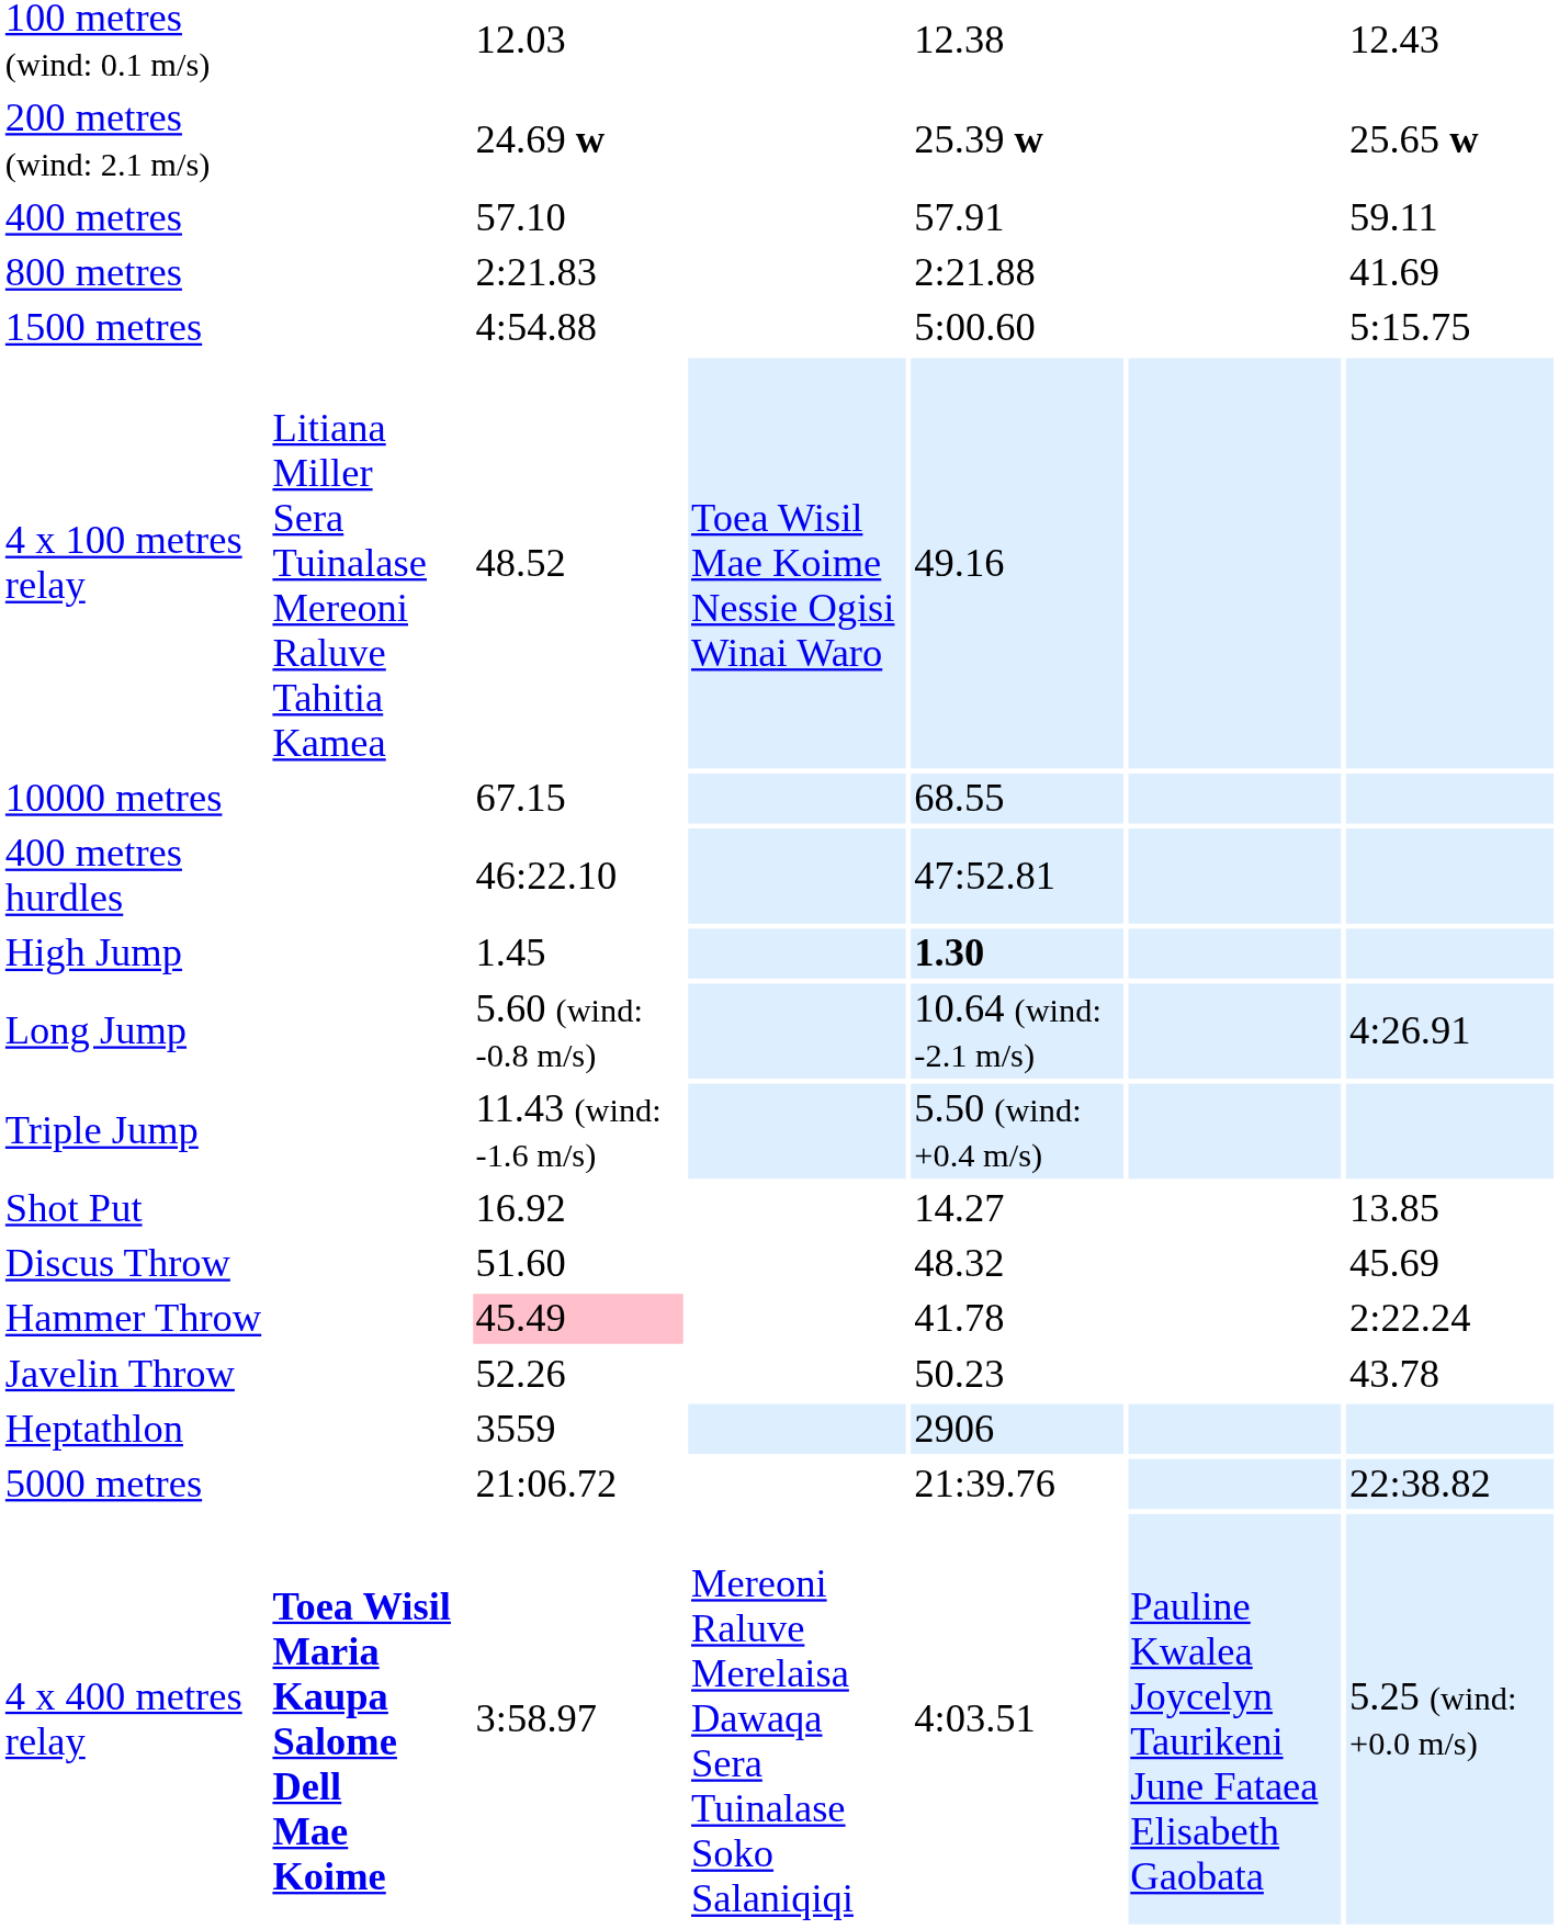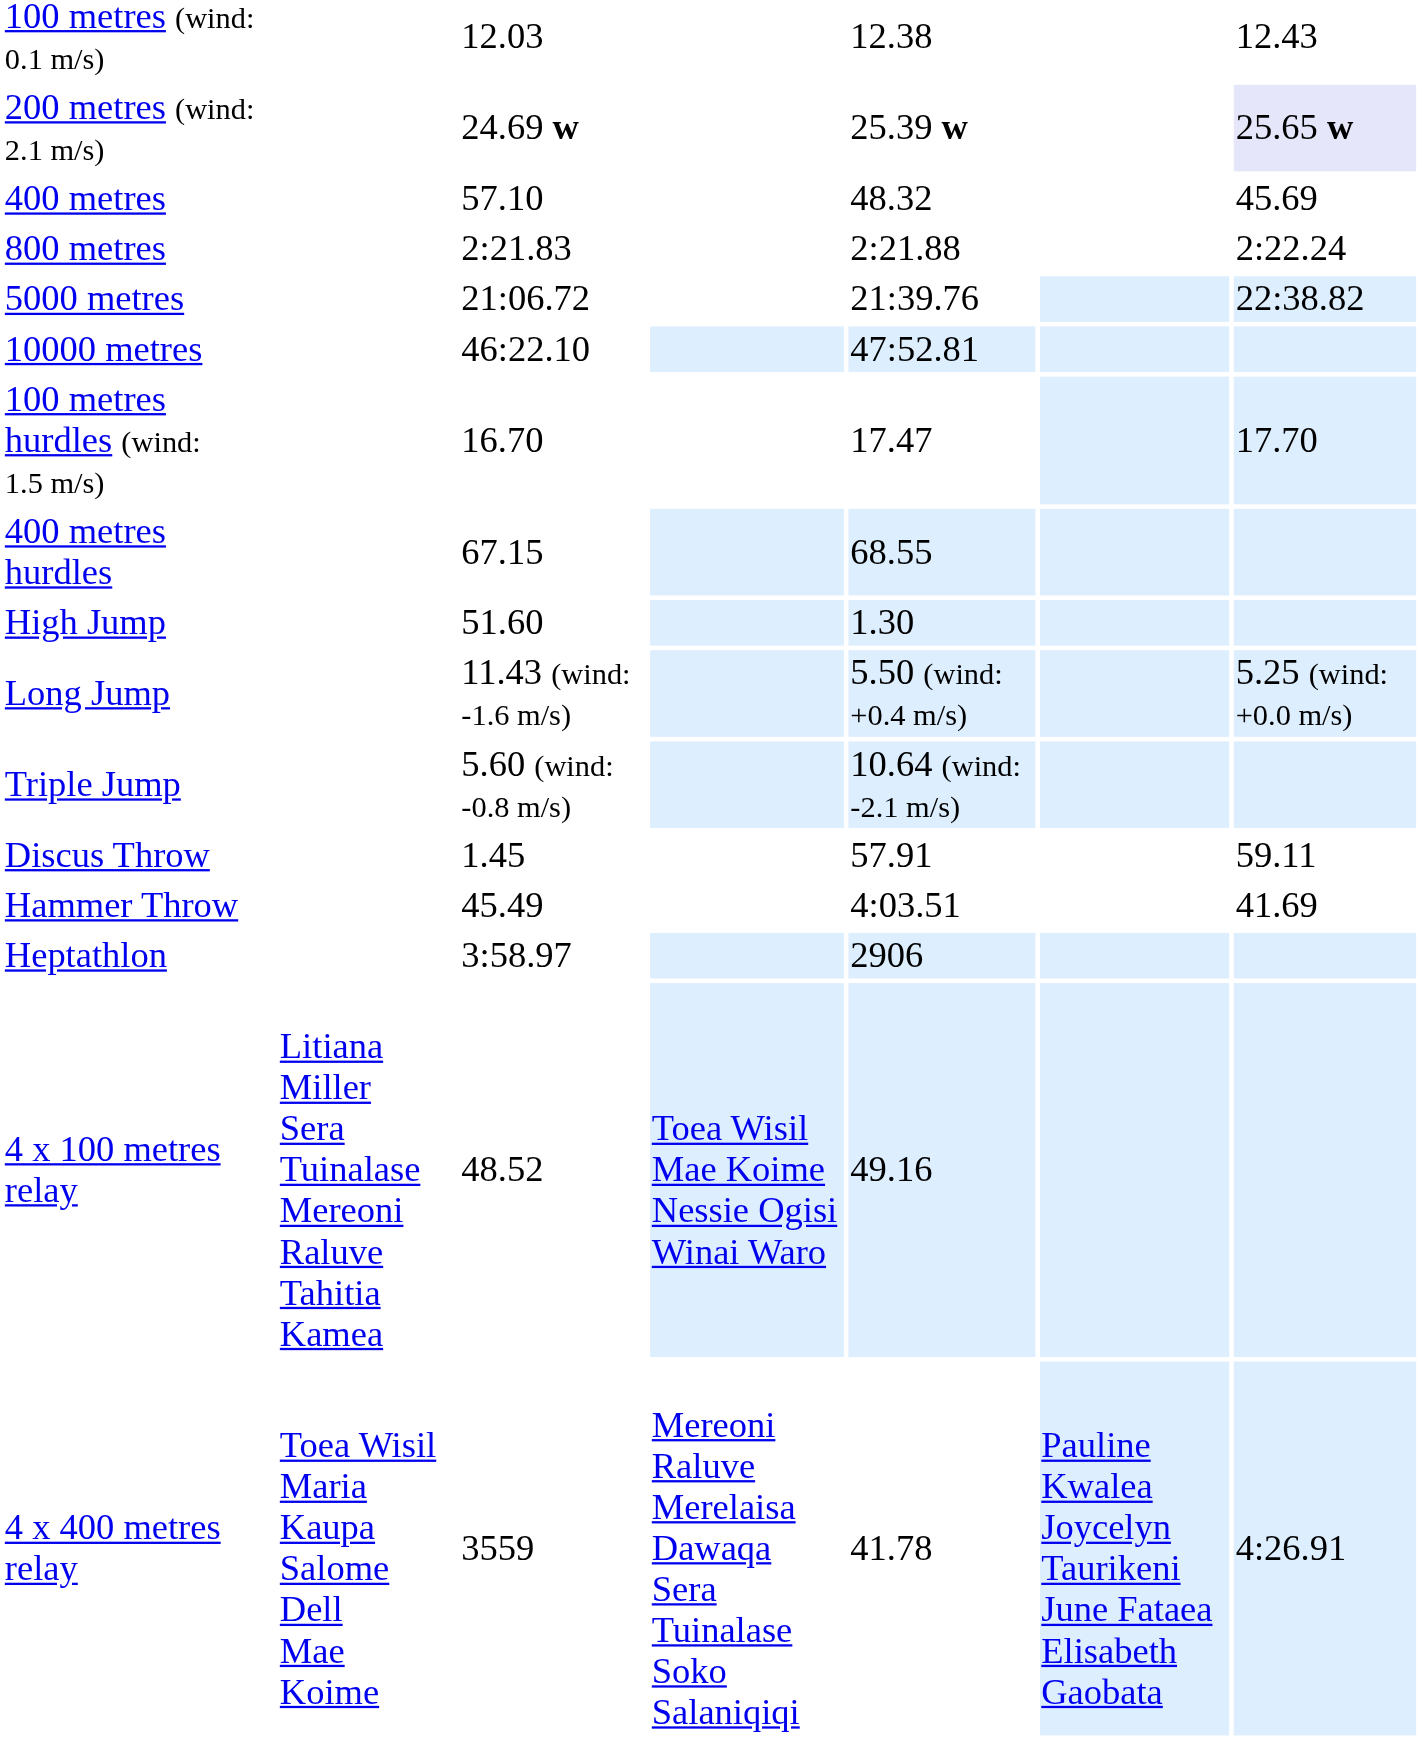 <table>
 <tr>
 <td><a href='#'>100 metres</a> <small>(wind: 0.1 m/s)</small></td>
 <td></td>
 <td>12.03</td>
 <td></td>
 <td>12.38</td>
 <td></td>
 <td>12.43</td>
 </tr>
 <tr>
 <td><a href='#'>200 metres</a> <small>(wind: 2.1 m/s)</small></td>
 <td></td>
 <td>24.69 <strong>w</strong></td>
 <td></td>
 <td>25.39 <strong>w</strong></td>
 <td></td>
-<td>25.65 <strong>w</strong></td>
+<td style="background: lavender;">25.65 <strong>w</strong></td>
 </tr>
 <tr>
 <td><a href='#'>400 metres</a></td>
 <td></td>
 <td>57.10</td>
 <td></td>
-<td>57.91</td>
+<td>48.32</td>
 <td></td>
-<td>59.11</td>
+<td>45.69</td>
 </tr>
 <tr>
 <td><a href='#'>800 metres</a></td>
 <td></td>
 <td>2:21.83</td>
 <td></td>
 <td>2:21.88</td>
 <td></td>
+<td>2:22.24</td>
+</tr>
+<tr>
+<td><a href='#'>5000 metres</a></td>
+<td></td>
+<td>21:06.72</td>
+<td></td>
+<td>21:39.76</td>
+<td bgcolor=#def></td>
+<td bgcolor=#def>22:38.82</td>
+</tr>
+<tr>
+<td><a href='#'>10000 metres</a></td>
+<td></td>
+<td>46:22.10</td>
+<td bgcolor=#def></td>
+<td bgcolor=#def>47:52.81</td>
+<td bgcolor=#def></td>
+<td bgcolor=#def></td>
+</tr>
+<tr>
+<td><a href='#'>100 metres hurdles</a> <small>(wind: 1.5 m/s)</small></td>
+<td></td>
+<td>16.70</td>
+<td></td>
+<td>17.47</td>
+<td bgcolor=#def></td>
+<td bgcolor=#def>17.70</td>
+</tr>
+<tr>
+<td><a href='#'>400 metres hurdles</a></td>
+<td></td>
+<td>67.15</td>
+<td bgcolor=#def></td>
+<td bgcolor=#def>68.55</td>
+<td bgcolor=#def></td>
+<td bgcolor=#def></td>
+</tr>
+<tr>
+<td><a href='#'>High Jump</a></td>
+<td></td>
+<td>51.60</td>
+<td bgcolor=#def></td>
+<td bgcolor=#def>1.30</td>
+<td bgcolor=#def></td>
+<td bgcolor=#def></td>
+</tr>
+<tr>
+<td><a href='#'>Long Jump</a></td>
+<td></td>
+<td>11.43 <small>(wind: -1.6 m/s)</small></td>
+<td bgcolor=#def></td>
+<td bgcolor=#def>5.50 <small>(wind: +0.4 m/s)</small></td>
+<td bgcolor=#def></td>
+<td bgcolor=#def>5.25 <small>(wind: +0.0 m/s)</small></td>
+</tr>
+<tr>
+<td><a href='#'>Triple Jump</a></td>
+<td></td>
+<td>5.60 <small>(wind: -0.8 m/s)</small></td>
+<td bgcolor=#def></td>
+<td bgcolor=#def>10.64 <small>(wind: -2.1 m/s)</small></td>
+<td bgcolor=#def></td>
+<td bgcolor=#def></td>
+</tr>
+<tr>
+<td><a href='#'>Discus Throw</a></td>
+<td></td>
+<td>1.45</td>
+<td></td>
+<td>57.91</td>
+<td></td>
+<td>59.11</td>
+</tr>
+<tr>
+<td><a href='#'>Hammer Throw</a></td>
+<td></td>
+<td>45.49</td>
+<td></td>
+<td>4:03.51</td>
+<td></td>
 <td>41.69</td>
 </tr>
 <tr>
-<td><a href='#'>1500 metres</a></td>
+<td><a href='#'>Heptathlon</a></td>
 <td></td>
-<td>4:54.88</td>
-<td></td>
-<td>5:00.60</td>
-<td></td>
-<td>5:15.75</td>
+<td>3:58.97</td>
+<td bgcolor=#def></td>
+<td bgcolor=#def>2906</td>
+<td bgcolor=#def></td>
+<td bgcolor=#def></td>
 </tr>
 <tr>
 <td><a href='#'>4 x 100 metres relay</a></td>
 <td> <br> <a href='#'>Litiana Miller</a> <br> <a href='#'>Sera Tuinalase</a> <br> <a href='#'>Mereoni Raluve</a> <br> <a href='#'>Tahitia Kamea</a></td>
 <td>48.52</td>
 <td bgcolor=#def> <br> <a href='#'>Toea Wisil</a> <br> <a href='#'>Mae Koime</a> <br> <a href='#'>Nessie Ogisi</a> <br> <a href='#'>Winai Waro</a></td>
 <td bgcolor=#def>49.16</td>
 <td bgcolor=#def></td>
 <td bgcolor=#def></td>
 </tr>
 <tr>
-<td><a href='#'>10000 metres</a></td>
-<td></td>
-<td>67.15</td>
-<td bgcolor=#def></td>
-<td bgcolor=#def>68.55</td>
-<td bgcolor=#def></td>
-<td bgcolor=#def></td>
-</tr>
-<tr>
-<td><a href='#'>400 metres hurdles</a></td>
-<td></td>
-<td>46:22.10</td>
-<td bgcolor=#def></td>
-<td bgcolor=#def>47:52.81</td>
-<td bgcolor=#def></td>
-<td bgcolor=#def></td>
-</tr>
-<tr>
-<td><a href='#'>High Jump</a></td>
-<td></td>
-<td>1.45</td>
-<td bgcolor=#def></td>
-<td bgcolor=#def><strong>1.30</strong></td>
-<td bgcolor=#def></td>
-<td bgcolor=#def></td>
-</tr>
-<tr>
-<td><a href='#'>Long Jump</a></td>
-<td></td>
-<td>5.60 <small>(wind: -0.8 m/s)</small></td>
-<td bgcolor=#def></td>
-<td bgcolor=#def>10.64 <small>(wind: -2.1 m/s)</small></td>
-<td bgcolor=#def></td>
+<td><a href='#'>4 x 400 metres relay</a></td>
+<td> <br> <a href='#'>Toea Wisil</a> <br> <a href='#'>Maria Kaupa</a> <br> <a href='#'>Salome Dell</a> <br> <a href='#'>Mae Koime</a></td>
+<td>3559</td>
+<td> <br> <a href='#'>Mereoni Raluve</a> <br> <a href='#'>Merelaisa Dawaqa</a> <br> <a href='#'>Sera Tuinalase</a> <br> <a href='#'>Soko Salaniqiqi</a></td>
+<td>41.78</td>
+<td bgcolor=#def> <br> <a href='#'>Pauline Kwalea</a> <br> <a href='#'>Joycelyn Taurikeni</a> <br> <a href='#'>June Fataea</a> <br> <a href='#'>Elisabeth Gaobata</a></td>
 <td bgcolor=#def>4:26.91</td>
 </tr>
-<tr>
-<td><a href='#'>Triple Jump</a></td>
-<td></td>
-<td>11.43 <small>(wind: -1.6 m/s)</small></td>
-<td bgcolor=#def></td>
-<td bgcolor=#def>5.50 <small>(wind: +0.4 m/s)</small></td>
-<td bgcolor=#def></td>
-<td bgcolor=#def></td>
-</tr>
-<tr>
-<td><a href='#'>Shot Put</a></td>
-<td></td>
-<td>16.92</td>
-<td></td>
-<td>14.27</td>
-<td></td>
-<td>13.85</td>
-</tr>
-<tr>
-<td><a href='#'>Discus Throw</a></td>
-<td></td>
-<td>51.60</td>
-<td></td>
-<td>48.32</td>
-<td></td>
-<td>45.69</td>
-</tr>
-<tr>
-<td><a href='#'>Hammer Throw</a></td>
-<td></td>
-<td style="background: pink;">45.49</td>
-<td></td>
-<td>41.78</td>
-<td></td>
-<td>2:22.24</td>
-</tr>
-<tr>
-<td><a href='#'>Javelin Throw</a></td>
-<td></td>
-<td>52.26</td>
-<td></td>
-<td>50.23</td>
-<td></td>
-<td>43.78</td>
-</tr>
-<tr>
-<td><a href='#'>Heptathlon</a></td>
-<td></td>
-<td>3559</td>
-<td bgcolor=#def></td>
-<td bgcolor=#def>2906</td>
-<td bgcolor=#def></td>
-<td bgcolor=#def></td>
-</tr>
-<tr>
-<td><a href='#'>5000 metres</a></td>
-<td></td>
-<td>21:06.72</td>
-<td></td>
-<td>21:39.76</td>
-<td bgcolor=#def></td>
-<td bgcolor=#def>22:38.82</td>
-</tr>
-<tr>
-<td><a href='#'>4 x 400 metres relay</a></td>
-<td><strong> <br> <a href='#'>Toea Wisil</a> <br> <a href='#'>Maria Kaupa</a> <br> <a href='#'>Salome Dell</a> <br> <a href='#'>Mae Koime</a></strong></td>
-<td>3:58.97</td>
-<td> <br> <a href='#'>Mereoni Raluve</a> <br> <a href='#'>Merelaisa Dawaqa</a> <br> <a href='#'>Sera Tuinalase</a> <br> <a href='#'>Soko Salaniqiqi</a></td>
-<td>4:03.51</td>
-<td bgcolor=#def> <br> <a href='#'>Pauline Kwalea</a> <br> <a href='#'>Joycelyn Taurikeni</a> <br> <a href='#'>June Fataea</a> <br> <a href='#'>Elisabeth Gaobata</a></td>
-<td bgcolor=#def>5.25 <small>(wind: +0.0 m/s)</small></td>
-</tr>
 </table>
